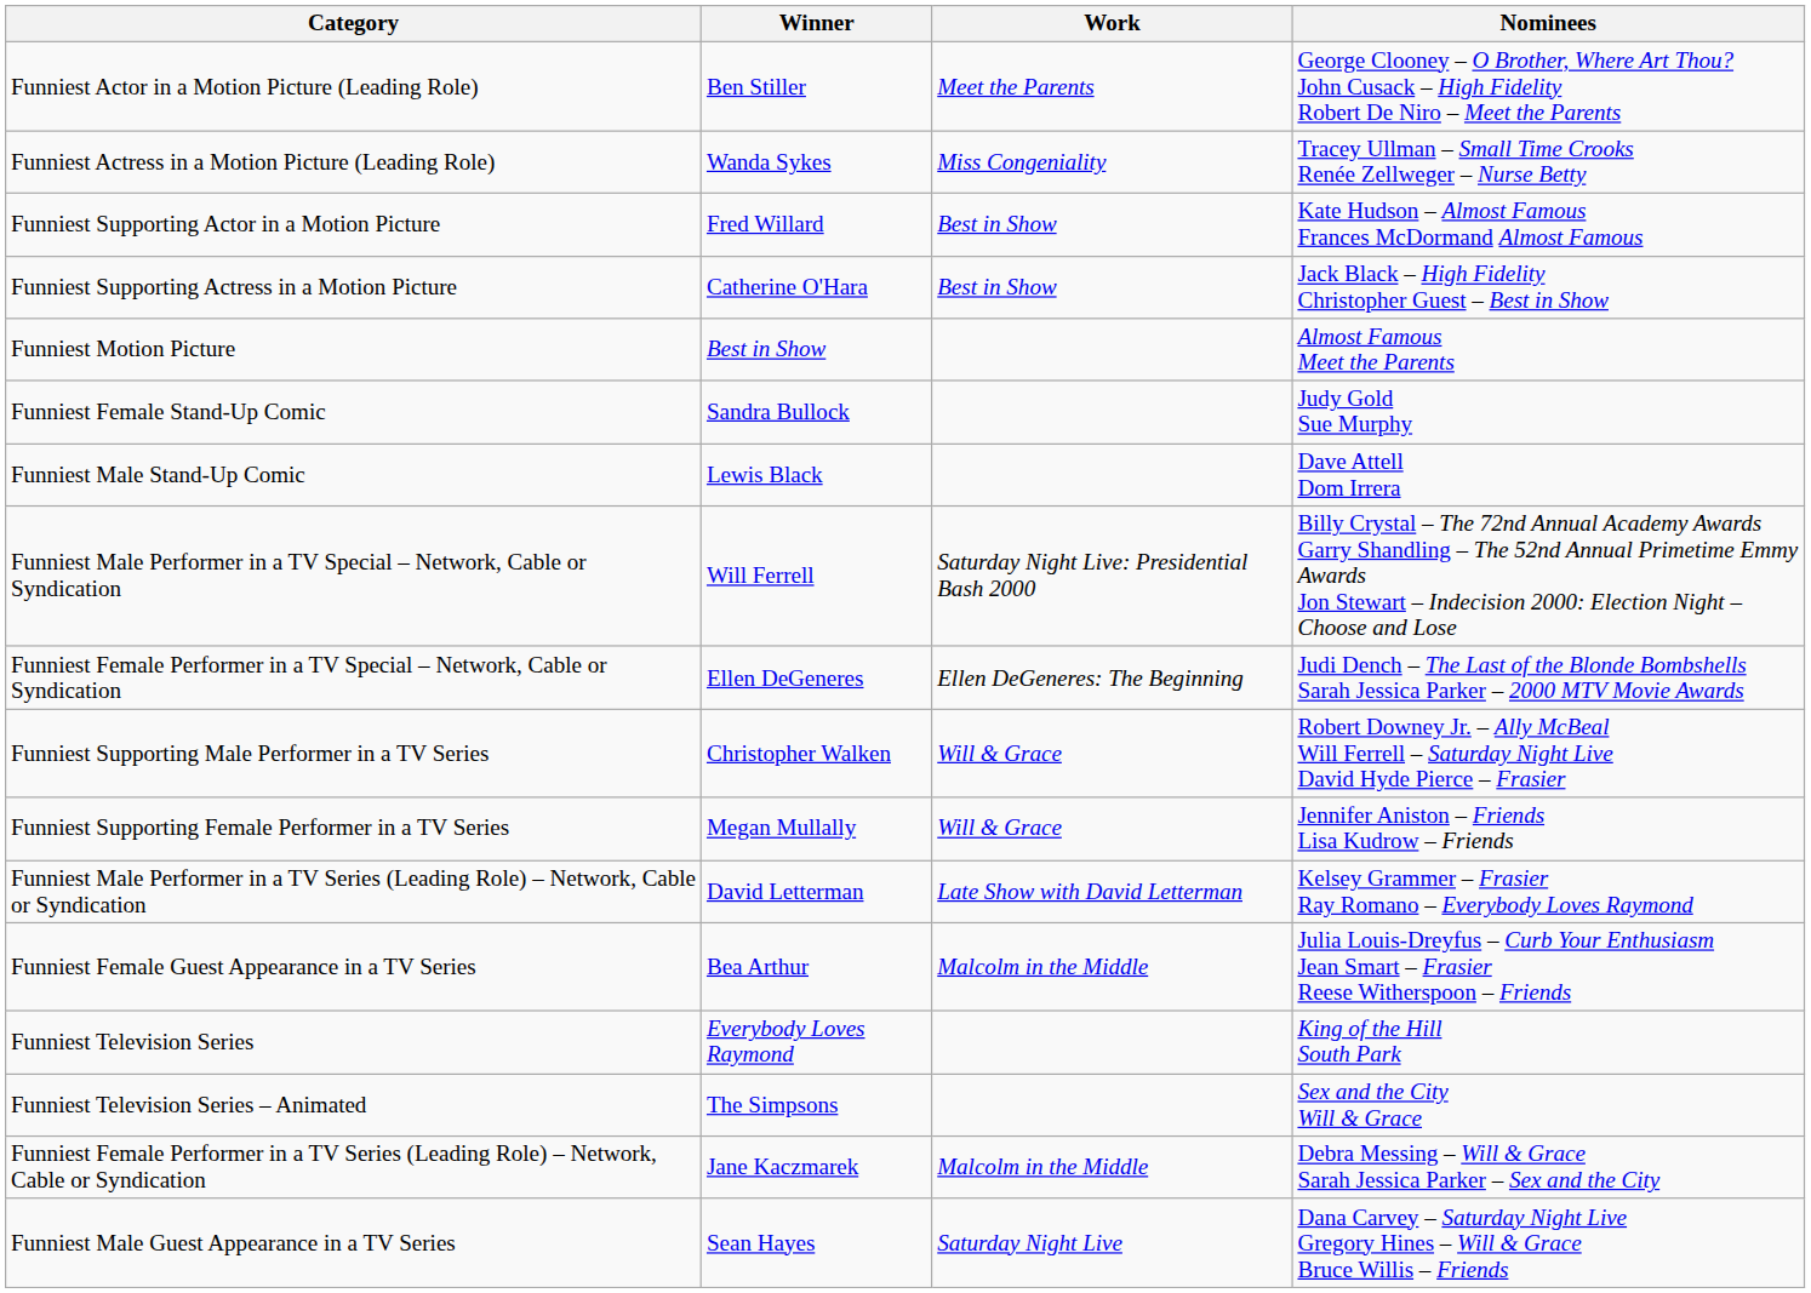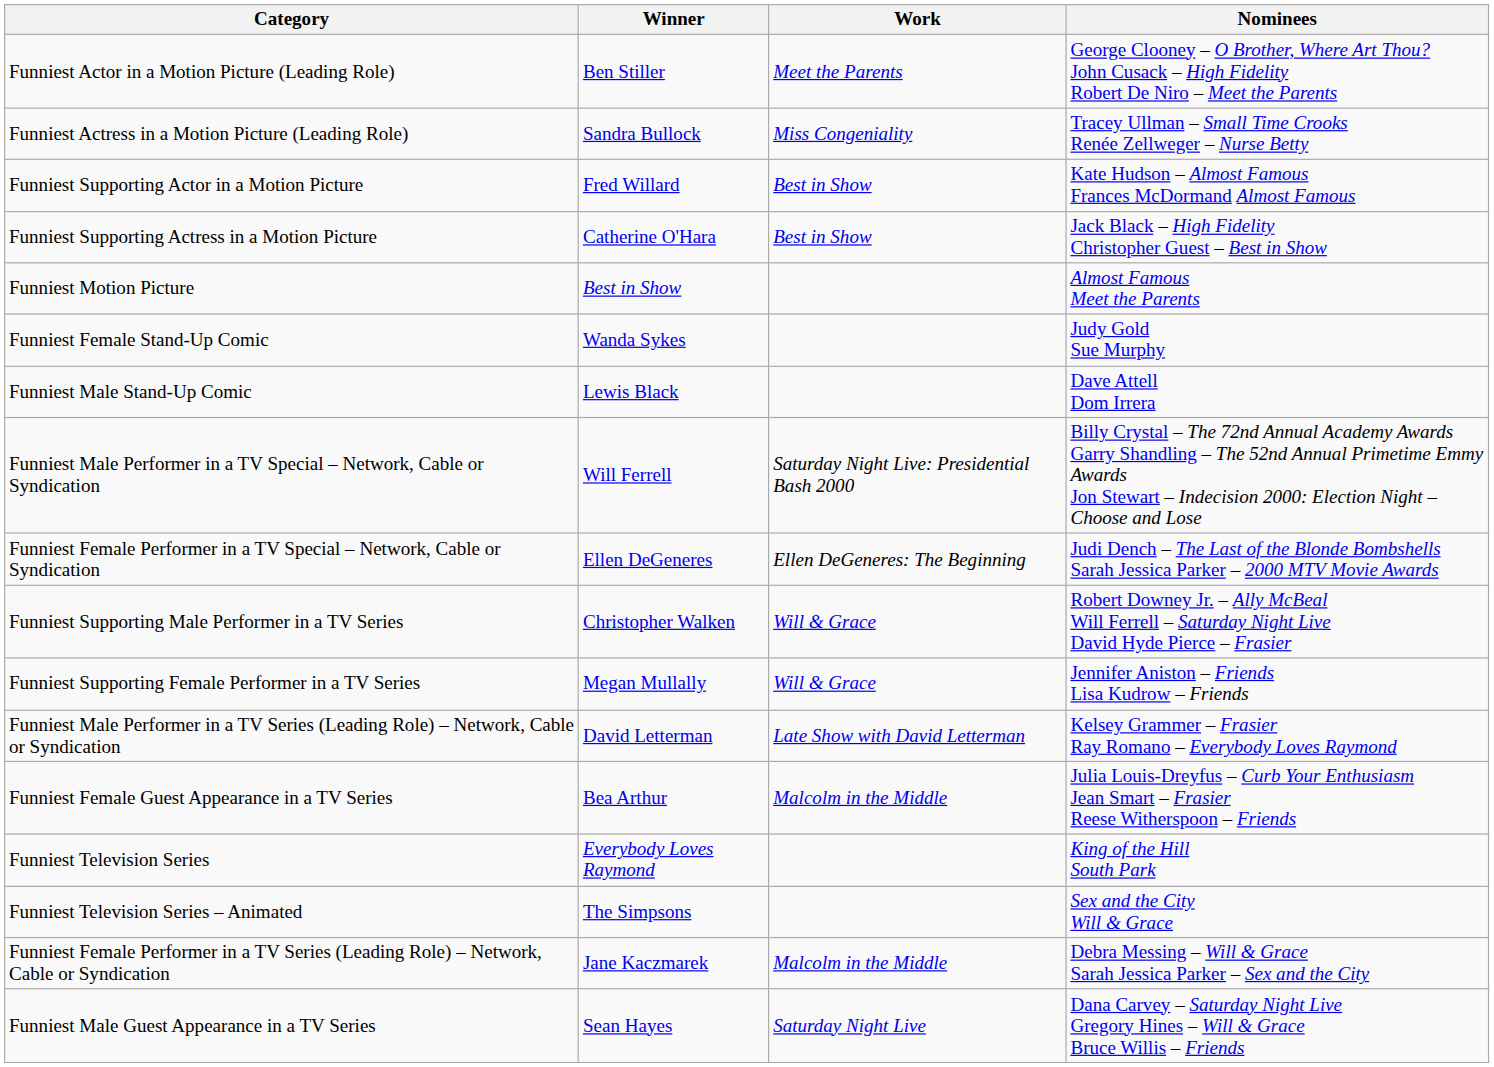 <table class="wikitable sortable">
 <tr>
 <th>Category</th>
 <th>Winner</th>
 <th>Work</th>
 <th class="unsortable">Nominees</th>
 </tr>
 <tr>
 <td>Funniest Actor in a Motion Picture (Leading Role)</td>
 <td><a href='#'>Ben Stiller</a></td>
 <td><em><a href='#'>Meet the Parents</a></em></td>
 <td><a href='#'>George Clooney</a> – <em><a href='#'>O Brother, Where Art Thou?</a></em><br><a href='#'>John Cusack</a> – <em><a href='#'>High Fidelity</a></em><br><a href='#'>Robert De Niro</a> – <em><a href='#'>Meet the Parents</a></em></td>
 </tr>
 <tr>
 <td>Funniest Actress in a Motion Picture (Leading Role)</td>
-<td><a href='#'>Wanda Sykes</a></td>
+<td><a href='#'>Sandra Bullock</a></td>
 <td><em><a href='#'>Miss Congeniality</a></em></td>
 <td><a href='#'>Tracey Ullman</a> – <em><a href='#'>Small Time Crooks</a></em><br><a href='#'>Renée Zellweger</a> – <em><a href='#'>Nurse Betty</a></em></td>
 </tr>
 <tr>
 <td>Funniest Supporting Actor in a Motion Picture</td>
 <td><a href='#'>Fred Willard</a></td>
 <td><em><a href='#'>Best in Show</a></em></td>
 <td><a href='#'>Kate Hudson</a> – <em><a href='#'>Almost Famous</a></em><br><a href='#'>Frances McDormand</a> <em><a href='#'>Almost Famous</a></em></td>
 </tr>
 <tr>
 <td>Funniest Supporting Actress in a Motion Picture</td>
 <td><a href='#'>Catherine O'Hara</a></td>
 <td><em><a href='#'>Best in Show</a></em></td>
 <td><a href='#'>Jack Black</a> – <em><a href='#'>High Fidelity</a></em><br><a href='#'>Christopher Guest</a> – <em><a href='#'>Best in Show</a></em></td>
 </tr>
 <tr>
 <td>Funniest Motion Picture</td>
 <td><em><a href='#'>Best in Show</a></em></td>
 <td></td>
 <td><em><a href='#'>Almost Famous</a></em><br><em><a href='#'>Meet the Parents</a></em></td>
 </tr>
 <tr>
 <td>Funniest Female Stand-Up Comic</td>
-<td><a href='#'>Sandra Bullock</a></td>
+<td><a href='#'>Wanda Sykes</a></td>
 <td></td>
 <td><a href='#'>Judy Gold</a><br><a href='#'>Sue Murphy</a></td>
 </tr>
 <tr>
 <td>Funniest Male Stand-Up Comic</td>
 <td><a href='#'>Lewis Black</a></td>
 <td></td>
 <td><a href='#'>Dave Attell</a><br><a href='#'>Dom Irrera</a></td>
 </tr>
 <tr>
 <td>Funniest Male Performer in a TV Special – Network, Cable or Syndication</td>
 <td><a href='#'>Will Ferrell</a></td>
 <td><em>Saturday Night Live: Presidential Bash 2000</em></td>
 <td><a href='#'>Billy Crystal</a> – <em>The 72nd Annual Academy Awards</em><br><a href='#'>Garry Shandling</a> – <em>The 52nd Annual Primetime Emmy Awards</em><br><a href='#'>Jon Stewart</a> – <em>Indecision 2000: Election Night – Choose and Lose</em></td>
 </tr>
 <tr>
 <td>Funniest Female Performer in a TV Special – Network, Cable or Syndication</td>
 <td><a href='#'>Ellen DeGeneres</a></td>
 <td><em>Ellen DeGeneres: The Beginning</em></td>
 <td><a href='#'>Judi Dench</a> – <em><a href='#'>The Last of the Blonde Bombshells</a></em><br><a href='#'>Sarah Jessica Parker</a> – <em><a href='#'>2000 MTV Movie Awards</a></em></td>
 </tr>
 <tr>
 <td>Funniest Supporting Male Performer in a TV Series</td>
 <td><a href='#'>Christopher Walken</a></td>
 <td><em><a href='#'>Will & Grace</a></em></td>
 <td><a href='#'>Robert Downey Jr.</a> – <em><a href='#'>Ally McBeal</a></em><br><a href='#'>Will Ferrell</a> – <em><a href='#'>Saturday Night Live</a></em><br><a href='#'>David Hyde Pierce</a> – <em><a href='#'>Frasier</a></em></td>
 </tr>
 <tr>
 <td>Funniest Supporting Female Performer in a TV Series</td>
 <td><a href='#'>Megan Mullally</a></td>
 <td><em><a href='#'>Will & Grace</a></em></td>
 <td><a href='#'>Jennifer Aniston</a> – <em><a href='#'>Friends</a></em><br><a href='#'>Lisa Kudrow</a> – <em>Friends</em></td>
 </tr>
 <tr>
 <td>Funniest Male Performer in a TV Series (Leading Role) – Network, Cable or Syndication</td>
 <td><a href='#'>David Letterman</a></td>
 <td><em><a href='#'>Late Show with David Letterman</a></em></td>
 <td><a href='#'>Kelsey Grammer</a> – <em><a href='#'>Frasier</a></em><br><a href='#'>Ray Romano</a> – <em><a href='#'>Everybody Loves Raymond</a></em></td>
 </tr>
 <tr>
 <td>Funniest Female Guest Appearance in a TV Series</td>
 <td><a href='#'>Bea Arthur</a></td>
 <td><em><a href='#'>Malcolm in the Middle</a></em></td>
 <td><a href='#'>Julia Louis-Dreyfus</a> – <em><a href='#'>Curb Your Enthusiasm</a></em><br><a href='#'>Jean Smart</a> – <em><a href='#'>Frasier</a></em><br><a href='#'>Reese Witherspoon</a> – <em><a href='#'>Friends</a></em></td>
 </tr>
 <tr>
 <td>Funniest Television Series</td>
 <td><em><a href='#'>Everybody Loves Raymond</a></em></td>
 <td></td>
 <td><em><a href='#'>King of the Hill</a></em><br><em><a href='#'>South Park</a></em></td>
 </tr>
 <tr>
 <td>Funniest Television Series – Animated</td>
 <td><a href='#'>The Simpsons</a></td>
 <td></td>
 <td><em><a href='#'>Sex and the City</a></em><br><em><a href='#'>Will & Grace</a></em></td>
 </tr>
 <tr>
 <td>Funniest Female Performer in a TV Series (Leading Role) – Network, Cable or Syndication</td>
 <td><a href='#'>Jane Kaczmarek</a></td>
 <td><em><a href='#'>Malcolm in the Middle</a></em></td>
 <td><a href='#'>Debra Messing</a> – <em><a href='#'>Will & Grace</a></em><br><a href='#'>Sarah Jessica Parker</a> – <em><a href='#'>Sex and the City</a></em></td>
 </tr>
 <tr>
 <td>Funniest Male Guest Appearance in a TV Series</td>
 <td><a href='#'>Sean Hayes</a></td>
 <td><em><a href='#'>Saturday Night Live</a></em></td>
 <td><a href='#'>Dana Carvey</a> – <em><a href='#'>Saturday Night Live</a></em><br><a href='#'>Gregory Hines</a> – <em><a href='#'>Will & Grace</a></em><br><a href='#'>Bruce Willis</a> – <em><a href='#'>Friends</a></em></td>
 </tr>
 </table>
